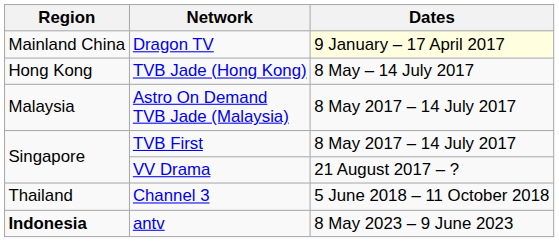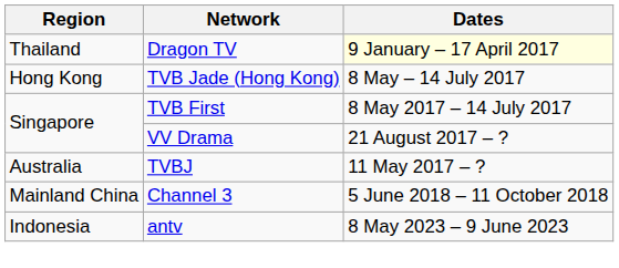 <table class="wikitable">
 <tr>
 <th>Region</th>
 <th>Network</th>
 <th>Dates</th>
 </tr>
 <tr>
-<td>Mainland China</td>
+<td>Thailand</td>
 <td><a href='#'>Dragon TV</a></td>
 <td style="background: lightyellow;">9 January – 17 April 2017</td>
 </tr>
 <tr>
 <td>Hong Kong</td>
 <td><a href='#'>TVB Jade (Hong Kong)</a></td>
 <td>8 May – 14 July 2017</td>
-</tr>
-<tr>
-<td>Malaysia</td>
-<td><a href='#'>Astro On Demand</a><br><a href='#'>TVB Jade (Malaysia)</a></td>
-<td>8 May 2017 – 14 July 2017</td>
 </tr>
 <tr>
 <td rowspan=2>Singapore</td>
 <td><a href='#'>TVB First</a></td>
 <td>8 May 2017 – 14 July 2017</td>
 </tr>
 <tr>
 <td><a href='#'>VV Drama</a></td>
 <td>21 August 2017 – ?</td>
 </tr>
 <tr>
-<td>Thailand</td>
+<td>Australia</td>
+<td><a href='#'>TVBJ</a></td>
+<td>11 May 2017 – ?</td>
+</tr>
+<tr>
+<td>Mainland China</td>
 <td><a href='#'>Channel 3</a></td>
 <td>5 June 2018 – 11 October 2018</td>
 </tr>
 <tr>
-<td><strong>Indonesia</strong></td>
+<td>Indonesia</td>
 <td><a href='#'>antv</a></td>
 <td>8 May 2023 – 9 June 2023</td>
 </tr>
 </table>
